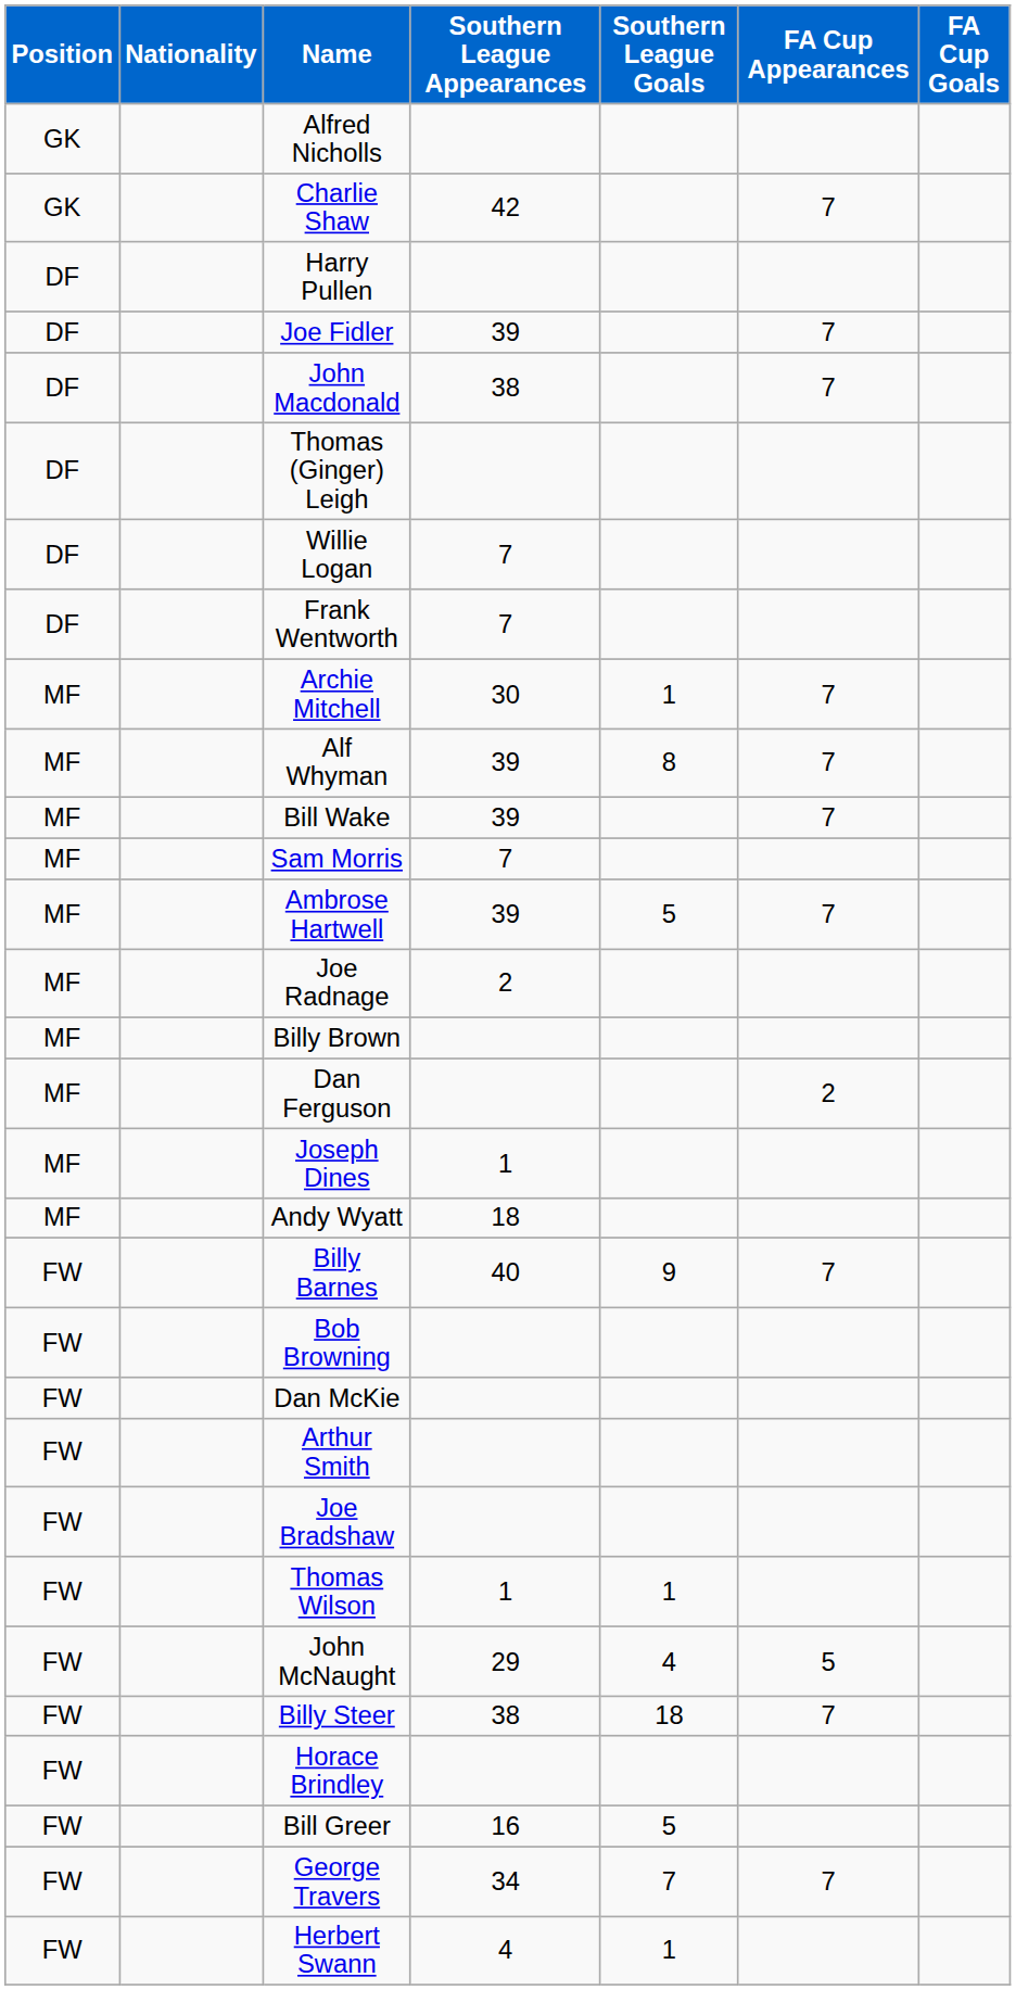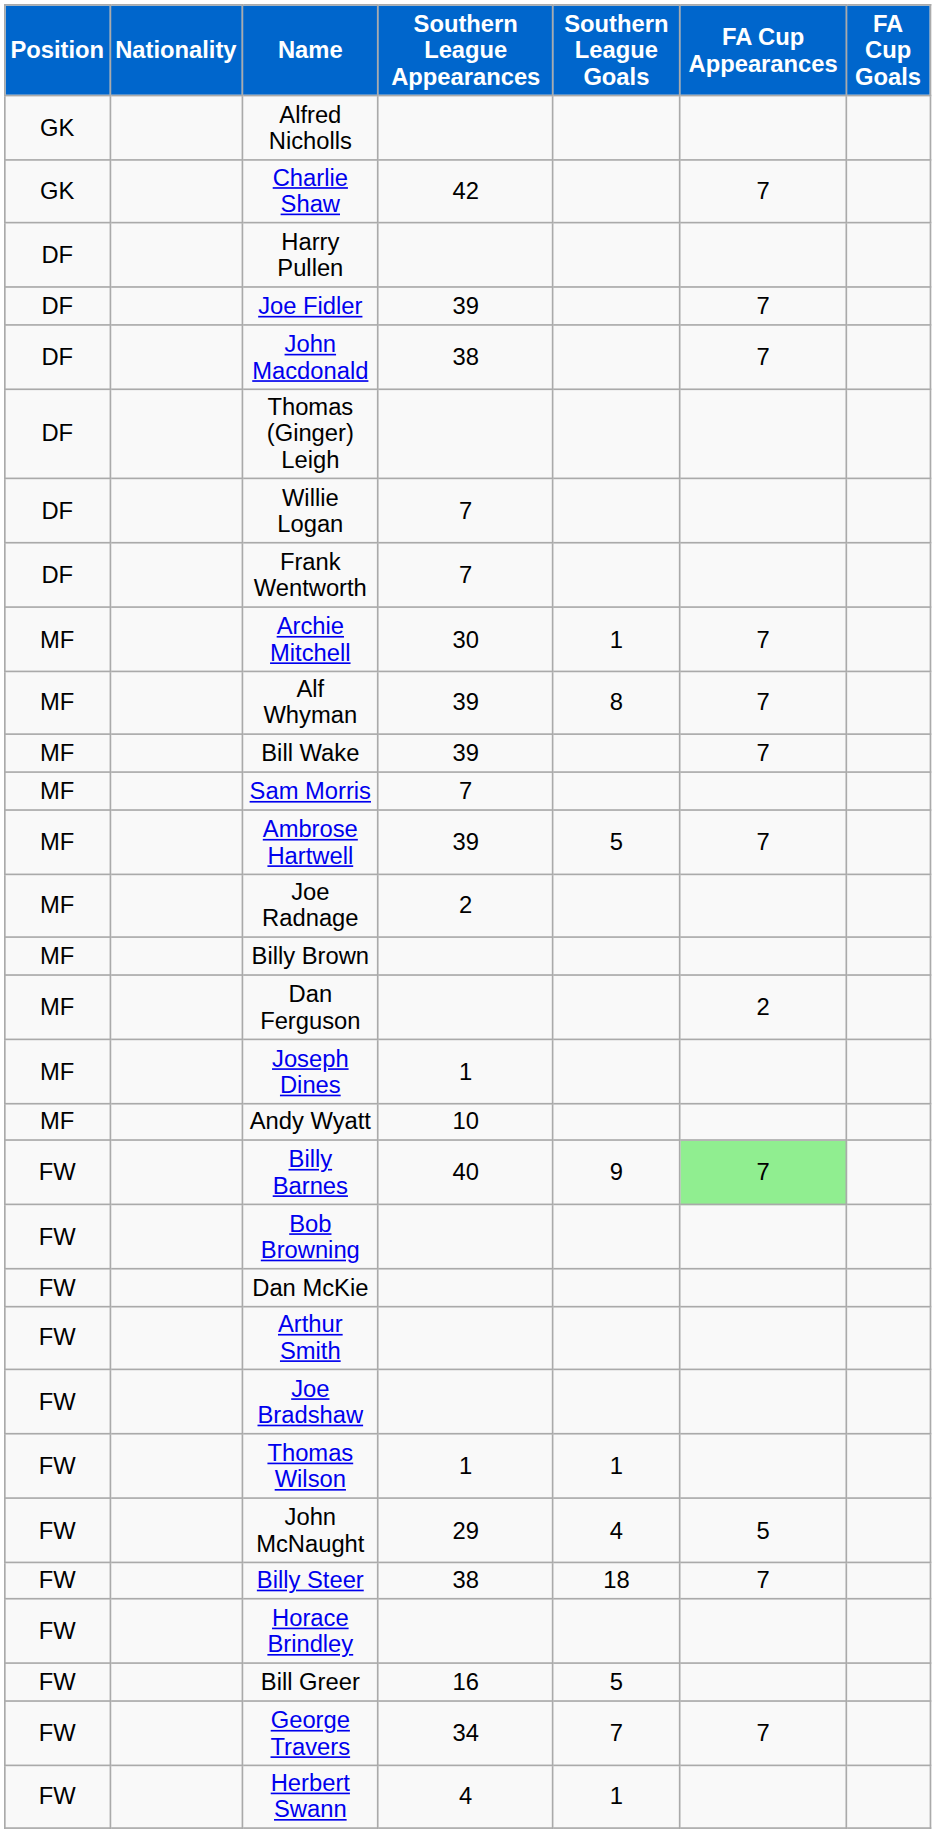 <table class="wikitable" style="text-align:center; font-size:90%; width:90%;">
 <tr>
 <th style="background:#0066CC; color:#FFFFFF; text-align:center;">Position</th>
 <th style="background:#0066CC; color:#FFFFFF; text-align:center;">Nationality</th>
 <th style="background:#0066CC; color:#FFFFFF; text-align:center;"><strong>Name</strong></th>
 <th style="background:#0066CC; color:#FFFFFF; text-align:center;">Southern League Appearances</th>
 <th style="background:#0066CC; color:#FFFFFF; text-align:center;">Southern League Goals</th>
 <th style="background:#0066CC; color:#FFFFFF; text-align:center;">FA Cup Appearances</th>
 <th style="background:#0066CC; color:#FFFFFF; text-align:center;">FA Cup Goals</th>
 </tr>
 <tr>
 <td>GK</td>
 <td></td>
 <td>Alfred Nicholls</td>
 <td></td>
 <td></td>
 <td></td>
 <td></td>
 </tr>
 <tr>
 <td>GK</td>
 <td></td>
 <td><a href='#'>Charlie Shaw</a></td>
 <td>42</td>
 <td></td>
 <td>7</td>
 <td></td>
 </tr>
 <tr>
 <td>DF</td>
 <td></td>
 <td>Harry Pullen</td>
 <td></td>
 <td></td>
 <td></td>
 <td></td>
 </tr>
 <tr>
 <td>DF</td>
 <td></td>
 <td><a href='#'>Joe Fidler</a></td>
 <td>39</td>
 <td></td>
 <td>7</td>
 <td></td>
 </tr>
 <tr>
 <td>DF</td>
 <td></td>
 <td><a href='#'>John Macdonald</a></td>
 <td>38</td>
 <td></td>
 <td>7</td>
 <td></td>
 </tr>
 <tr>
 <td>DF</td>
 <td></td>
 <td>Thomas (Ginger) Leigh</td>
 <td></td>
 <td></td>
 <td></td>
 <td></td>
 </tr>
 <tr>
 <td>DF</td>
 <td></td>
 <td>Willie Logan</td>
 <td>7</td>
 <td></td>
 <td></td>
 <td></td>
 </tr>
 <tr>
 <td>DF</td>
 <td></td>
 <td>Frank Wentworth</td>
 <td>7</td>
 <td></td>
 <td></td>
 <td></td>
 </tr>
 <tr>
 <td>MF</td>
 <td></td>
 <td><a href='#'>Archie Mitchell</a></td>
 <td>30</td>
 <td>1</td>
 <td>7</td>
 <td></td>
 </tr>
 <tr>
 <td>MF</td>
 <td></td>
 <td>Alf Whyman</td>
 <td>39</td>
 <td>8</td>
 <td>7</td>
 <td></td>
 </tr>
 <tr>
 <td>MF</td>
 <td></td>
 <td>Bill Wake</td>
 <td>39</td>
 <td></td>
 <td>7</td>
 <td></td>
 </tr>
 <tr>
 <td>MF</td>
 <td></td>
 <td><a href='#'>Sam Morris</a></td>
 <td>7</td>
 <td></td>
 <td></td>
 <td></td>
 </tr>
 <tr>
 <td>MF</td>
 <td></td>
 <td><a href='#'>Ambrose Hartwell</a></td>
 <td>39</td>
 <td>5</td>
 <td>7</td>
 <td></td>
 </tr>
 <tr>
 <td>MF</td>
 <td></td>
 <td>Joe Radnage</td>
 <td>2</td>
 <td></td>
 <td></td>
 <td></td>
 </tr>
 <tr>
 <td>MF</td>
 <td></td>
 <td>Billy Brown</td>
 <td></td>
 <td></td>
 <td></td>
 <td></td>
 </tr>
 <tr>
 <td>MF</td>
 <td></td>
 <td>Dan Ferguson</td>
 <td></td>
 <td></td>
 <td>2</td>
 <td></td>
 </tr>
 <tr>
 <td>MF</td>
 <td></td>
 <td><a href='#'>Joseph Dines</a></td>
 <td>1</td>
 <td></td>
 <td></td>
 <td></td>
 </tr>
 <tr>
 <td>MF</td>
 <td></td>
 <td>Andy Wyatt</td>
-<td>18</td>
+<td>10</td>
 <td></td>
 <td></td>
 <td></td>
 </tr>
 <tr>
 <td>FW</td>
 <td></td>
 <td><a href='#'>Billy Barnes</a></td>
 <td>40</td>
 <td>9</td>
-<td>7</td>
+<td style="background: lightgreen;">7</td>
 <td></td>
 </tr>
 <tr>
 <td>FW</td>
 <td></td>
 <td><a href='#'>Bob Browning</a></td>
 <td></td>
 <td></td>
 <td></td>
 <td></td>
 </tr>
 <tr>
 <td>FW</td>
 <td></td>
 <td>Dan McKie</td>
 <td></td>
 <td></td>
 <td></td>
 <td></td>
 </tr>
 <tr>
 <td>FW</td>
 <td></td>
 <td><a href='#'>Arthur Smith</a></td>
 <td></td>
 <td></td>
 <td></td>
 <td></td>
 </tr>
 <tr>
 <td>FW</td>
 <td></td>
 <td><a href='#'>Joe Bradshaw</a></td>
 <td></td>
 <td></td>
 <td></td>
 <td></td>
 </tr>
 <tr>
 <td>FW</td>
 <td></td>
 <td><a href='#'>Thomas Wilson</a></td>
 <td>1</td>
 <td>1</td>
 <td></td>
 <td></td>
 </tr>
 <tr>
 <td>FW</td>
 <td></td>
 <td>John McNaught</td>
 <td>29</td>
 <td>4</td>
 <td>5</td>
 <td></td>
 </tr>
 <tr>
 <td>FW</td>
 <td></td>
 <td><a href='#'>Billy Steer</a></td>
 <td>38</td>
 <td>18</td>
 <td>7</td>
 <td></td>
 </tr>
 <tr>
 <td>FW</td>
 <td></td>
 <td><a href='#'>Horace Brindley</a></td>
 <td></td>
 <td></td>
 <td></td>
 <td></td>
 </tr>
 <tr>
 <td>FW</td>
 <td></td>
 <td>Bill Greer</td>
 <td>16</td>
 <td>5</td>
 <td></td>
 <td></td>
 </tr>
 <tr>
 <td>FW</td>
 <td></td>
 <td><a href='#'>George Travers</a></td>
 <td>34</td>
 <td>7</td>
 <td>7</td>
 <td></td>
 </tr>
 <tr>
 <td>FW</td>
 <td></td>
 <td><a href='#'>Herbert Swann</a></td>
 <td>4</td>
 <td>1</td>
 <td></td>
 <td></td>
 </tr>
 </table>
